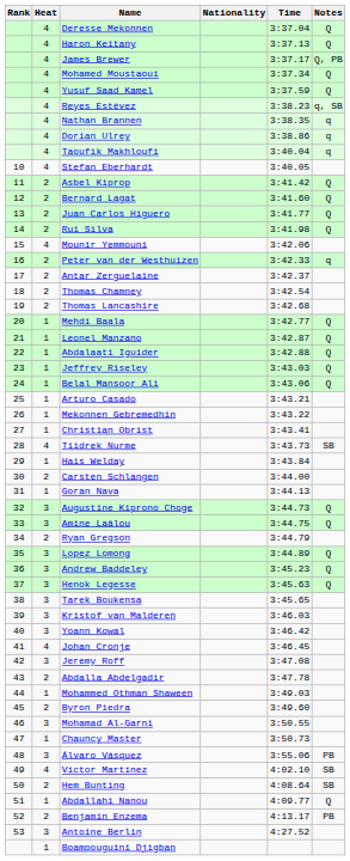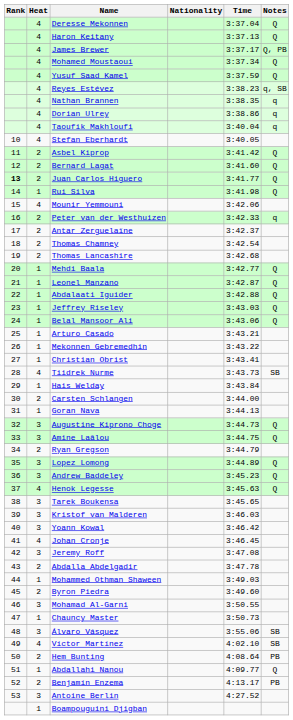 <table class="wikitable sortable" style="text-align:center">
 <tr>
 <th>Rank</th>
 <th>Heat</th>
 <th>Name</th>
 <th>Nationality</th>
 <th>Time</th>
 <th>Notes</th>
 </tr>
 <tr bgcolor=ccffcc>
 <td></td>
 <td>4</td>
 <td align=left><a href='#'>Deresse Mekonnen</a></td>
 <td align=left></td>
 <td>3:37.04</td>
 <td>Q</td>
 </tr>
 <tr bgcolor=ccffcc>
 <td></td>
 <td>4</td>
 <td align=left><a href='#'>Haron Keitany</a></td>
 <td align=left></td>
 <td>3:37.13</td>
 <td>Q</td>
 </tr>
 <tr bgcolor=ccffcc>
 <td></td>
 <td>4</td>
 <td align=left><a href='#'>James Brewer</a></td>
 <td align=left></td>
 <td>3:37.17</td>
 <td>Q, PB</td>
 </tr>
 <tr bgcolor=ccffcc>
 <td></td>
 <td>4</td>
 <td align=left><a href='#'>Mohamed Moustaoui</a></td>
 <td align=left></td>
 <td>3:37.34</td>
 <td>Q</td>
 </tr>
 <tr bgcolor=ccffcc>
 <td></td>
 <td>4</td>
 <td align=left><a href='#'>Yusuf Saad Kamel</a></td>
 <td align=left></td>
 <td>3:37.59</td>
 <td>Q</td>
 </tr>
 <tr bgcolor=ddffdd>
 <td></td>
 <td>4</td>
 <td align=left><a href='#'>Reyes Estévez</a></td>
 <td align=left></td>
 <td>3:38.23</td>
 <td>q, SB</td>
 </tr>
 <tr bgcolor=ddffdd>
 <td></td>
 <td>4</td>
 <td align=left><a href='#'>Nathan Brannen</a></td>
 <td align=left></td>
 <td>3:38.35</td>
 <td>q</td>
 </tr>
 <tr bgcolor=ddffdd>
 <td></td>
 <td>4</td>
 <td align=left><a href='#'>Dorian Ulrey</a></td>
 <td align=left></td>
 <td>3:38.86</td>
 <td>q</td>
 </tr>
 <tr bgcolor=ddffdd>
 <td></td>
 <td>4</td>
 <td align=left><a href='#'>Taoufik Makhloufi</a></td>
 <td align=left></td>
 <td>3:40.04</td>
 <td>q</td>
 </tr>
 <tr>
 <td>10</td>
 <td>4</td>
 <td align=left><a href='#'>Stefan Eberhardt</a></td>
 <td align=left></td>
 <td>3:40.05</td>
 <td></td>
 </tr>
 <tr bgcolor=ccffcc>
 <td>11</td>
 <td>2</td>
 <td align=left><a href='#'>Asbel Kiprop</a></td>
 <td align=left></td>
 <td>3:41.42</td>
 <td>Q</td>
 </tr>
 <tr bgcolor=ccffcc>
 <td>12</td>
 <td>2</td>
 <td align=left><a href='#'>Bernard Lagat</a></td>
 <td align=left></td>
 <td>3:41.60</td>
 <td>Q</td>
 </tr>
 <tr bgcolor=ccffcc>
-<td>13</td>
+<td><strong>13</strong></td>
 <td>2</td>
 <td align=left><a href='#'>Juan Carlos Higuero</a></td>
 <td align=left></td>
 <td>3:41.77</td>
 <td>Q</td>
 </tr>
 <tr bgcolor=ccffcc>
 <td>14</td>
-<td>2</td>
+<td>1</td>
 <td align=left><a href='#'>Rui Silva</a></td>
 <td align=left></td>
 <td>3:41.98</td>
 <td>Q</td>
 </tr>
 <tr>
 <td>15</td>
 <td>4</td>
 <td align=left><a href='#'>Mounir Yemmouni</a></td>
 <td align=left></td>
 <td>3:42.06</td>
 <td></td>
 </tr>
 <tr bgcolor=ccffcc>
 <td>16</td>
 <td>2</td>
 <td align=left><a href='#'>Peter van der Westhuizen</a></td>
 <td align=left></td>
 <td>3:42.33</td>
 <td>q</td>
 </tr>
 <tr>
 <td>17</td>
 <td>2</td>
 <td align=left><a href='#'>Antar Zerguelaïne</a></td>
 <td align=left></td>
 <td>3:42.37</td>
 <td></td>
 </tr>
 <tr>
 <td>18</td>
 <td>2</td>
 <td align=left><a href='#'>Thomas Chamney</a></td>
 <td align=left></td>
 <td>3:42.54</td>
 <td></td>
 </tr>
 <tr>
 <td>19</td>
 <td>2</td>
 <td align=left><a href='#'>Thomas Lancashire</a></td>
 <td align=left></td>
 <td>3:42.68</td>
 <td></td>
 </tr>
 <tr bgcolor=ccffcc>
 <td>20</td>
 <td>1</td>
 <td align=left><a href='#'>Mehdi Baala</a></td>
 <td align=left></td>
 <td>3:42.77</td>
 <td>Q</td>
 </tr>
 <tr bgcolor=ccffcc>
 <td>21</td>
 <td>1</td>
 <td align=left><a href='#'>Leonel Manzano</a></td>
 <td align=left></td>
 <td>3:42.87</td>
 <td>Q</td>
 </tr>
 <tr bgcolor=ccffcc>
 <td>22</td>
 <td>1</td>
 <td align=left><a href='#'>Abdalaati Iguider</a></td>
 <td align=left></td>
 <td>3:42.88</td>
 <td>Q</td>
 </tr>
 <tr bgcolor=ccffcc>
 <td>23</td>
 <td>1</td>
 <td align=left><a href='#'>Jeffrey Riseley</a></td>
 <td align=left></td>
 <td>3:43.03</td>
 <td>Q</td>
 </tr>
 <tr bgcolor=ccffcc>
 <td>24</td>
 <td>1</td>
 <td align=left><a href='#'>Belal Mansoor Ali</a></td>
 <td align=left></td>
 <td>3:43.06</td>
 <td>Q</td>
 </tr>
 <tr>
 <td>25</td>
 <td>1</td>
 <td align=left><a href='#'>Arturo Casado</a></td>
 <td align=left></td>
 <td>3:43.21</td>
 <td></td>
 </tr>
 <tr>
 <td>26</td>
 <td>1</td>
 <td align=left><a href='#'>Mekonnen Gebremedhin</a></td>
 <td align=left></td>
 <td>3:43.22</td>
 <td></td>
 </tr>
 <tr>
 <td>27</td>
 <td>1</td>
 <td align=left><a href='#'>Christian Obrist</a></td>
 <td align=left></td>
 <td>3:43.41</td>
 <td></td>
 </tr>
 <tr>
 <td>28</td>
 <td>4</td>
 <td align=left><a href='#'>Tiidrek Nurme</a></td>
 <td align=left></td>
 <td>3:43.73</td>
 <td>SB</td>
 </tr>
 <tr>
 <td>29</td>
 <td>1</td>
 <td align=left><a href='#'>Hais Welday</a></td>
 <td align=left></td>
 <td>3:43.84</td>
 <td></td>
 </tr>
 <tr>
 <td>30</td>
 <td>2</td>
 <td align=left><a href='#'>Carsten Schlangen</a></td>
 <td align=left></td>
 <td>3:44.00</td>
 <td></td>
 </tr>
 <tr>
 <td>31</td>
 <td>1</td>
 <td align=left><a href='#'>Goran Nava</a></td>
 <td align=left></td>
 <td>3:44.13</td>
 <td></td>
 </tr>
 <tr bgcolor=ccffcc>
 <td>32</td>
 <td>3</td>
 <td align=left><a href='#'>Augustine Kiprono Choge</a></td>
 <td align=left></td>
 <td>3:44.73</td>
 <td>Q</td>
 </tr>
 <tr bgcolor=ccffcc>
 <td>33</td>
 <td>3</td>
 <td align=left><a href='#'>Amine Laâlou</a></td>
 <td align=left></td>
 <td>3:44.75</td>
 <td>Q</td>
 </tr>
 <tr>
 <td>34</td>
 <td>2</td>
 <td align=left><a href='#'>Ryan Gregson</a></td>
 <td align=left></td>
 <td>3:44.79</td>
 <td></td>
 </tr>
 <tr bgcolor=ccffcc>
 <td>35</td>
 <td>3</td>
 <td align=left><a href='#'>Lopez Lomong</a></td>
 <td align=left></td>
 <td>3:44.89</td>
 <td>Q</td>
 </tr>
 <tr bgcolor=ccffcc>
 <td>36</td>
 <td>3</td>
 <td align=left><a href='#'>Andrew Baddeley</a></td>
 <td align=left></td>
 <td>3:45.23</td>
 <td>Q</td>
 </tr>
 <tr bgcolor=ccffcc>
 <td>37</td>
-<td>3</td>
+<td>4</td>
 <td align=left><a href='#'>Henok Legesse</a></td>
 <td align=left></td>
 <td>3:45.63</td>
 <td>Q</td>
 </tr>
 <tr>
 <td>38</td>
 <td>3</td>
 <td align=left><a href='#'>Tarek Boukensa</a></td>
 <td align=left></td>
 <td>3:45.65</td>
 <td></td>
 </tr>
 <tr>
 <td>39</td>
 <td>3</td>
 <td align=left><a href='#'>Kristof van Malderen</a></td>
 <td align=left></td>
 <td>3:46.03</td>
 <td></td>
 </tr>
 <tr>
 <td>40</td>
 <td>3</td>
 <td align=left><a href='#'>Yoann Kowal</a></td>
 <td align=left></td>
 <td>3:46.42</td>
 <td></td>
 </tr>
 <tr>
 <td>41</td>
 <td>4</td>
 <td align=left><a href='#'>Johan Cronje</a></td>
 <td align=left></td>
 <td>3:46.45</td>
 <td></td>
 </tr>
 <tr>
 <td>42</td>
 <td>3</td>
 <td align=left><a href='#'>Jeremy Roff</a></td>
 <td align=left></td>
 <td>3:47.08</td>
 <td></td>
 </tr>
 <tr>
 <td>43</td>
 <td>2</td>
 <td align=left><a href='#'>Abdalla Abdelgadir</a></td>
 <td align=left></td>
 <td>3:47.78</td>
 <td></td>
 </tr>
 <tr>
 <td>44</td>
 <td>1</td>
 <td align=left><a href='#'>Mohammed Othman Shaween</a></td>
 <td align=left></td>
 <td>3:49.03</td>
 <td></td>
 </tr>
 <tr>
 <td>45</td>
 <td>2</td>
 <td align=left><a href='#'>Byron Piedra</a></td>
 <td align=left></td>
 <td>3:49.60</td>
 <td></td>
 </tr>
 <tr>
 <td>46</td>
 <td>3</td>
 <td align=left><a href='#'>Mohamad Al-Garni</a></td>
 <td align=left></td>
 <td>3:50.55</td>
 <td></td>
 </tr>
 <tr>
 <td>47</td>
 <td>1</td>
 <td align=left><a href='#'>Chauncy Master</a></td>
 <td align=left></td>
 <td>3:50.73</td>
 <td></td>
 </tr>
 <tr>
 <td>48</td>
 <td>3</td>
 <td align=left><a href='#'>Álvaro Vásquez</a></td>
 <td align=left></td>
 <td>3:55.06</td>
-<td>PB</td>
+<td>SB</td>
 </tr>
 <tr>
 <td>49</td>
 <td>4</td>
 <td align=left><a href='#'>Víctor Martínez</a></td>
 <td align=left></td>
 <td>4:02.10</td>
 <td>SB</td>
 </tr>
 <tr>
 <td>50</td>
 <td>2</td>
 <td align=left><a href='#'>Hem Bunting</a></td>
 <td align=left></td>
 <td>4:08.64</td>
-<td>SB</td>
+<td>PB</td>
 </tr>
 <tr>
 <td>51</td>
 <td>1</td>
 <td align=left><a href='#'>Abdallahi Nanou</a></td>
 <td align=left></td>
 <td>4:09.77</td>
 <td>Q</td>
 </tr>
 <tr>
 <td>52</td>
 <td>2</td>
 <td align=left><a href='#'>Benjamín Enzema</a></td>
 <td align=left></td>
 <td>4:13.17</td>
 <td>PB</td>
 </tr>
 <tr>
 <td>53</td>
 <td>3</td>
 <td align=left><a href='#'>Antoine Berlin</a></td>
 <td align=left></td>
 <td>4:27.52</td>
 <td></td>
 </tr>
 <tr>
 <td></td>
 <td>1</td>
 <td align=left><a href='#'>Boampouguini Djigban</a></td>
 <td align=left></td>
 <td></td>
 <td></td>
 </tr>
 </table>
